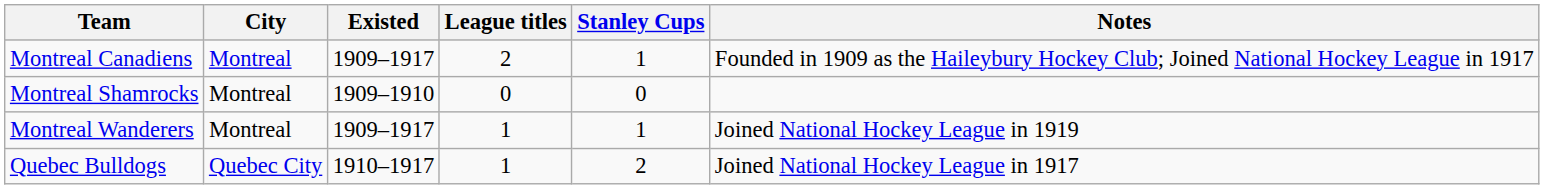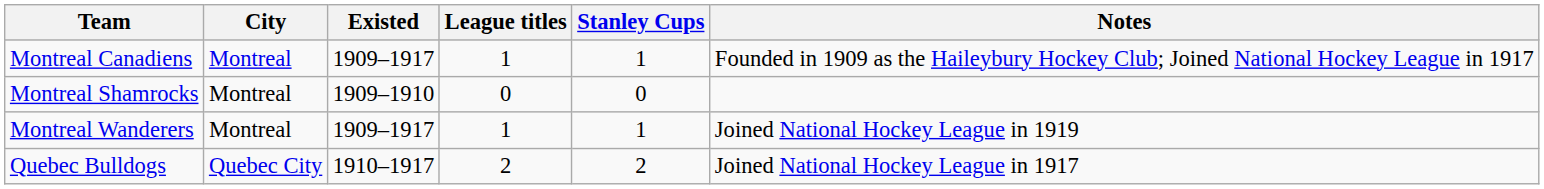 <table class="wikitable">
 <tr>
 <th>Team</th>
 <th>City</th>
 <th>Existed</th>
 <th>League titles</th>
 <th><a href='#'>Stanley Cups</a></th>
 <th>Notes</th>
 </tr>
 <tr>
 <td><a href='#'>Montreal Canadiens</a></td>
 <td><a href='#'>Montreal</a></td>
 <td align=center>1909–1917</td>
-<td align=center>2</td>
+<td align=center>1</td>
 <td align=center>1</td>
 <td>Founded in 1909 as the <a href='#'>Haileybury Hockey Club</a>; Joined <a href='#'>National Hockey League</a> in 1917</td>
 </tr>
 <tr>
 <td><a href='#'>Montreal Shamrocks</a></td>
 <td>Montreal</td>
 <td align=center>1909–1910</td>
 <td align=center>0</td>
 <td align=center>0</td>
 <td></td>
 </tr>
 <tr>
 <td><a href='#'>Montreal Wanderers</a></td>
 <td>Montreal</td>
 <td align=center>1909–1917</td>
 <td align=center>1</td>
 <td align=center>1</td>
 <td>Joined <a href='#'>National Hockey League</a> in 1919</td>
 </tr>
 <tr>
 <td><a href='#'>Quebec Bulldogs</a></td>
 <td><a href='#'>Quebec City</a></td>
 <td align=center>1910–1917</td>
-<td align=center>1</td>
+<td align=center>2</td>
 <td align=center>2</td>
 <td>Joined <a href='#'>National Hockey League</a> in 1917</td>
 </tr>
 </table>
